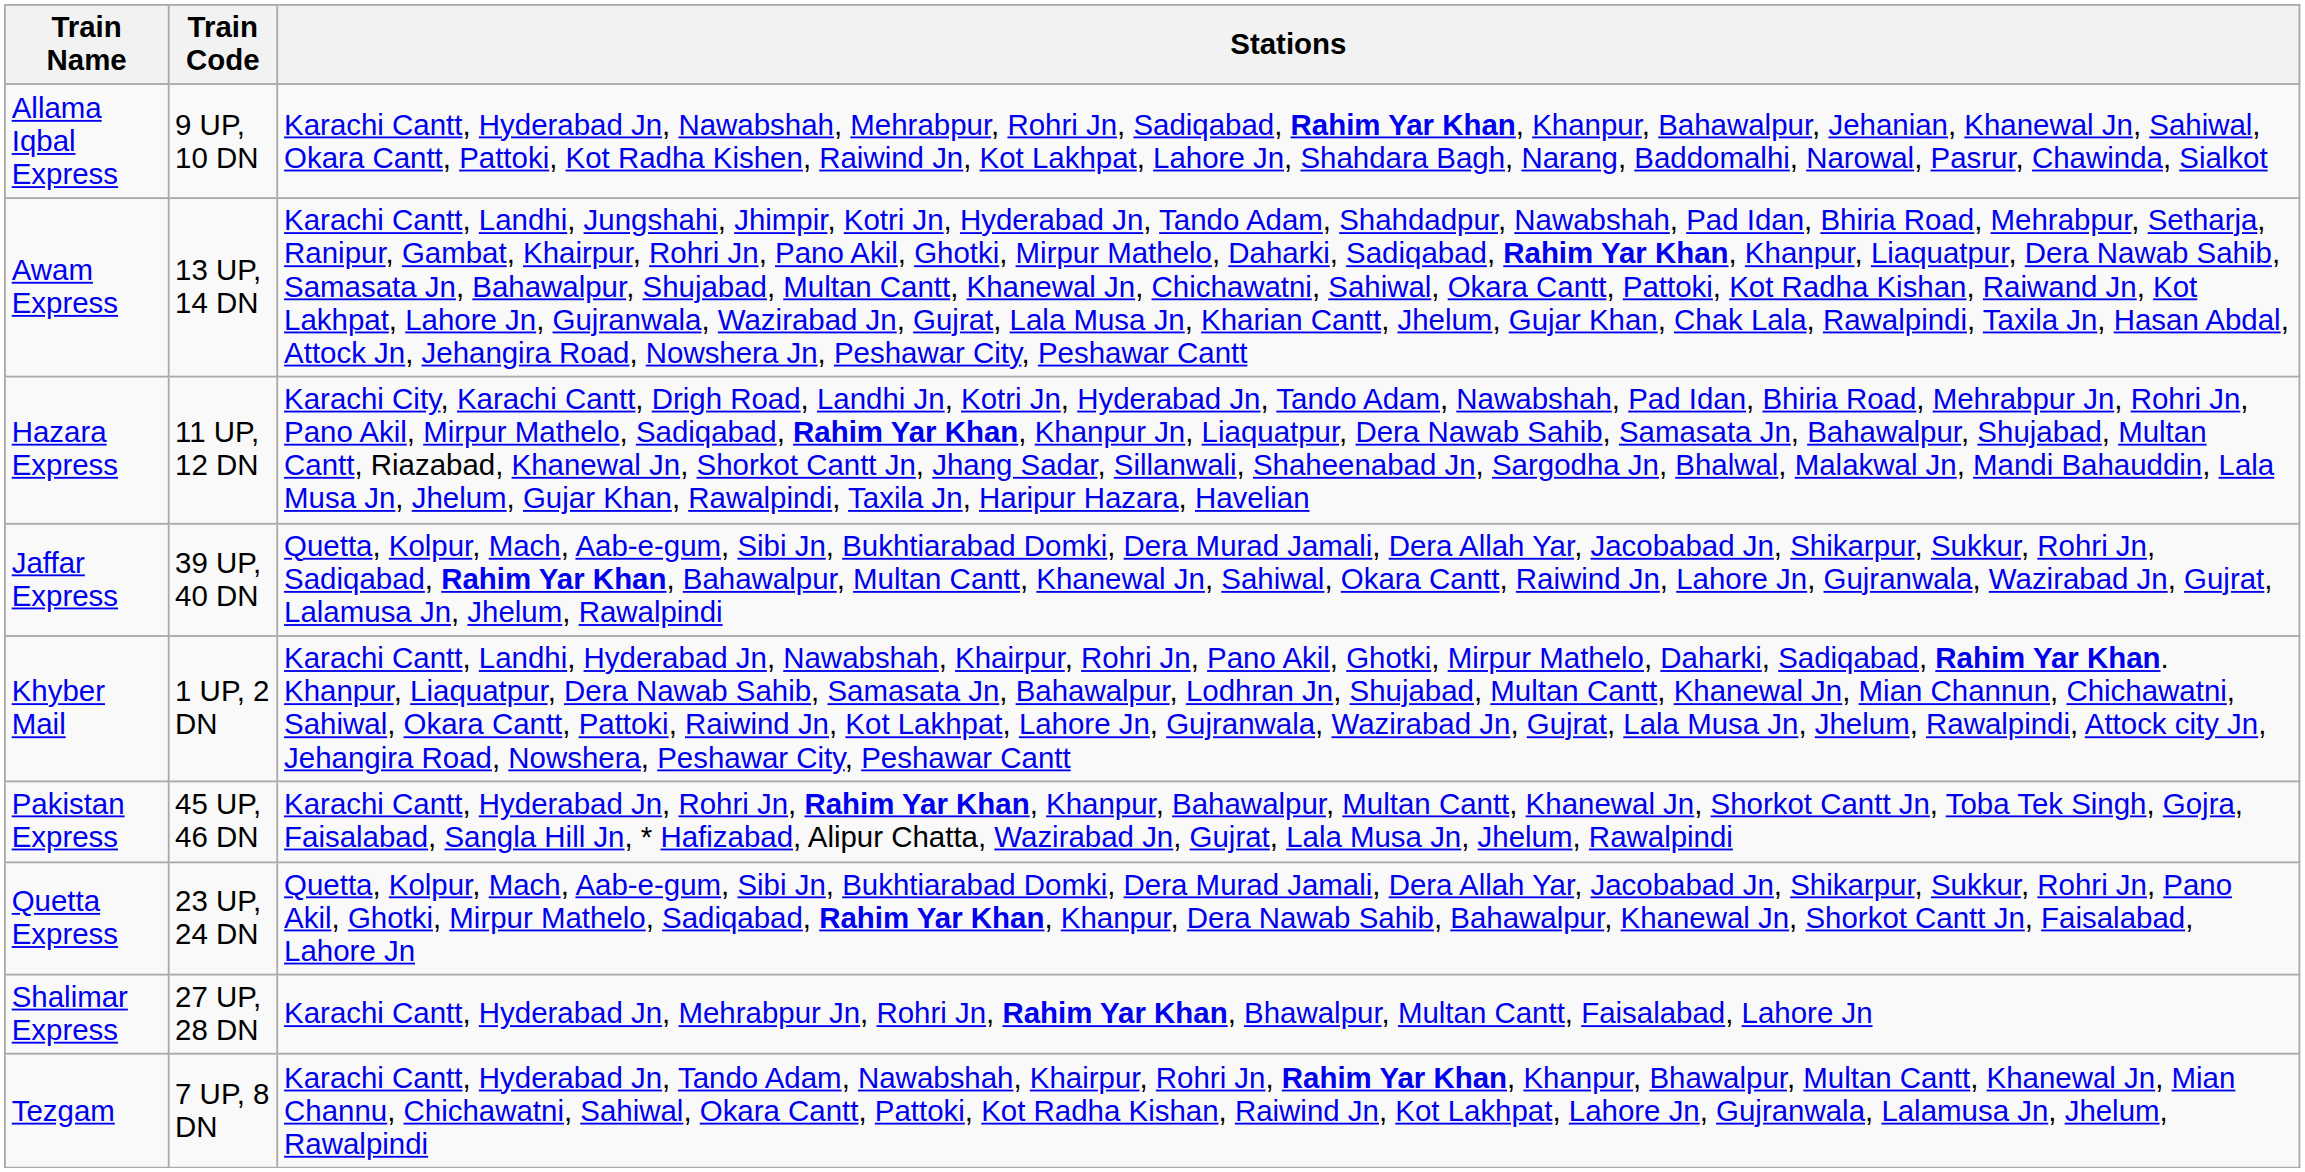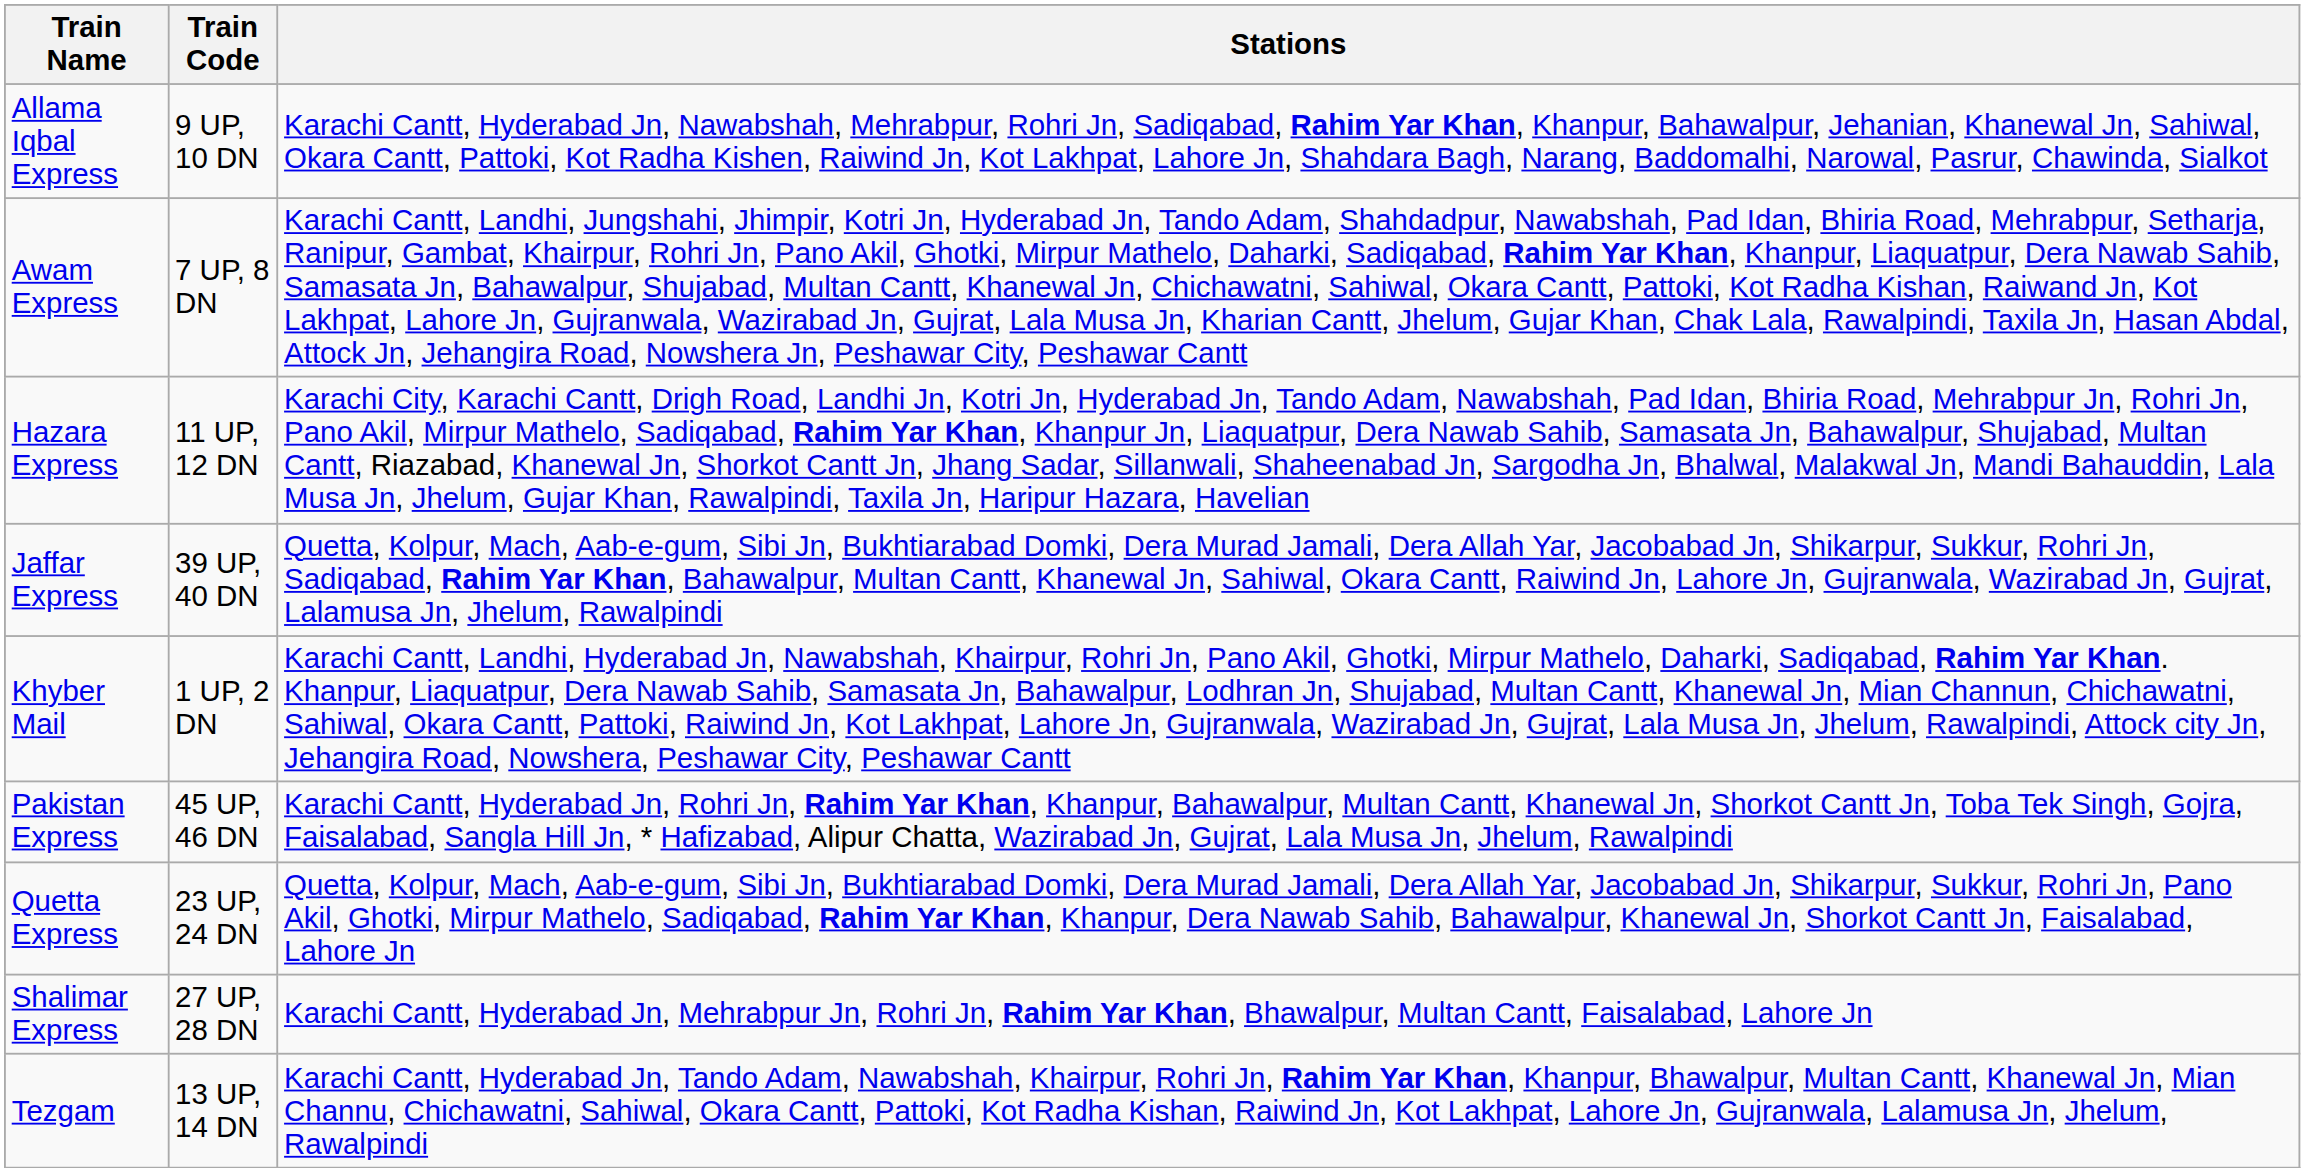 <table class="wikitable" style="text-align:left">
 <tr>
 <th>Train Name</th>
 <th>Train Code</th>
 <th>Stations</th>
 </tr>
 <tr>
 <td><a href='#'>Allama Iqbal Express</a></td>
 <td>9 UP, 10 DN</td>
 <td><a href='#'>Karachi Cantt</a>, <a href='#'>Hyderabad Jn</a>, <a href='#'>Nawabshah</a>, <a href='#'>Mehrabpur</a>, <a href='#'>Rohri Jn</a>, <a href='#'>Sadiqabad</a>, <strong><a href='#'>Rahim Yar Khan</a></strong>, <a href='#'>Khanpur</a>, <a href='#'>Bahawalpur</a>, <a href='#'>Jehanian</a>, <a href='#'>Khanewal Jn</a>, <a href='#'>Sahiwal</a>,   <a href='#'>Okara Cantt</a>, <a href='#'>Pattoki</a>, <a href='#'>Kot Radha Kishen</a>, <a href='#'>Raiwind Jn</a>, <a href='#'>Kot Lakhpat</a>, <a href='#'>Lahore Jn</a>, <a href='#'>Shahdara Bagh</a>, <a href='#'>Narang</a>, <a href='#'>Baddomalhi</a>, <a href='#'>Narowal</a>, <a href='#'>Pasrur</a>, <a href='#'>Chawinda</a>, <a href='#'>Sialkot</a></td>
 </tr>
 <tr>
 <td><a href='#'>Awam Express</a></td>
-<td>13 UP, 14 DN</td>
+<td>7 UP, 8 DN</td>
 <td><a href='#'>Karachi Cantt</a>, <a href='#'>Landhi</a>, <a href='#'>Jungshahi</a>, <a href='#'>Jhimpir</a>, <a href='#'>Kotri Jn</a>, <a href='#'>Hyderabad Jn</a>, <a href='#'>Tando Adam</a>, <a href='#'>Shahdadpur</a>,  <a href='#'>Nawabshah</a>, <a href='#'>Pad Idan</a>, <a href='#'>Bhiria Road</a>, <a href='#'>Mehrabpur</a>, <a href='#'>Setharja</a>, <a href='#'>Ranipur</a>, <a href='#'>Gambat</a>, <a href='#'>Khairpur</a>, <a href='#'>Rohri Jn</a>, <a href='#'>Pano Akil</a>, <a href='#'>Ghotki</a>, <a href='#'>Mirpur Mathelo</a>, <a href='#'>Daharki</a>, <a href='#'>Sadiqabad</a>, <strong><a href='#'>Rahim Yar Khan</a></strong>, <a href='#'>Khanpur</a>, <a href='#'>Liaquatpur</a>, <a href='#'>Dera Nawab Sahib</a>, <a href='#'>Samasata Jn</a>, <a href='#'>Bahawalpur</a>, <a href='#'>Shujabad</a>,  <a href='#'>Multan Cantt</a>, <a href='#'>Khanewal Jn</a>, <a href='#'>Chichawatni</a>,  <a href='#'>Sahiwal</a>, <a href='#'>Okara Cantt</a>, <a href='#'>Pattoki</a>, <a href='#'>Kot Radha Kishan</a>, <a href='#'>Raiwand Jn</a>, <a href='#'>Kot Lakhpat</a>, <a href='#'>Lahore Jn</a>, <a href='#'>Gujranwala</a>, <a href='#'>Wazirabad Jn</a>, <a href='#'>Gujrat</a>, <a href='#'>Lala Musa Jn</a>, <a href='#'>Kharian Cantt</a>, <a href='#'>Jhelum</a>, <a href='#'>Gujar Khan</a>, <a href='#'>Chak Lala</a>, <a href='#'>Rawalpindi</a>, <a href='#'>Taxila Jn</a>, <a href='#'>Hasan Abdal</a>, <a href='#'>Attock Jn</a>, <a href='#'>Jehangira Road</a>, <a href='#'>Nowshera Jn</a>, <a href='#'>Peshawar City</a>, <a href='#'>Peshawar Cantt</a></td>
 </tr>
 <tr>
 <td><a href='#'>Hazara Express</a></td>
 <td>11 UP, 12 DN</td>
 <td><a href='#'>Karachi City</a>, <a href='#'>Karachi Cantt</a>, <a href='#'>Drigh Road</a>, <a href='#'>Landhi Jn</a>, <a href='#'>Kotri Jn</a>, <a href='#'>Hyderabad Jn</a>, <a href='#'>Tando Adam</a>, <a href='#'>Nawabshah</a>, <a href='#'>Pad Idan</a>, <a href='#'>Bhiria Road</a>, <a href='#'>Mehrabpur Jn</a>, <a href='#'>Rohri Jn</a>, <a href='#'>Pano Akil</a>, <a href='#'>Mirpur Mathelo</a>, <a href='#'>Sadiqabad</a>, <strong><a href='#'>Rahim Yar Khan</a></strong>, <a href='#'>Khanpur Jn</a>, <a href='#'>Liaquatpur</a>, <a href='#'>Dera Nawab Sahib</a>, <a href='#'>Samasata Jn</a>, <a href='#'>Bahawalpur</a>, <a href='#'>Shujabad</a>,  <a href='#'>Multan Cantt</a>, Riazabad, <a href='#'>Khanewal Jn</a>, <a href='#'>Shorkot Cantt Jn</a>, <a href='#'>Jhang Sadar</a>, <a href='#'>Sillanwali</a>,  <a href='#'>Shaheenabad Jn</a>, <a href='#'>Sargodha Jn</a>, <a href='#'>Bhalwal</a>, <a href='#'>Malakwal Jn</a>, <a href='#'>Mandi Bahauddin</a>, <a href='#'>Lala Musa Jn</a>, <a href='#'>Jhelum</a>, <a href='#'>Gujar Khan</a>, <a href='#'>Rawalpindi</a>, <a href='#'>Taxila Jn</a>, <a href='#'>Haripur Hazara</a>, <a href='#'>Havelian</a></td>
 </tr>
 <tr>
 <td><a href='#'>Jaffar Express</a></td>
 <td>39 UP, 40 DN</td>
 <td><a href='#'>Quetta</a>, <a href='#'>Kolpur</a>, <a href='#'>Mach</a>, <a href='#'>Aab-e-gum</a>, <a href='#'>Sibi Jn</a>, <a href='#'>Bukhtiarabad Domki</a>, <a href='#'>Dera Murad Jamali</a>, <a href='#'>Dera Allah Yar</a>, <a href='#'>Jacobabad Jn</a>, <a href='#'>Shikarpur</a>, <a href='#'>Sukkur</a>, <a href='#'>Rohri Jn</a>, <a href='#'>Sadiqabad</a>, <strong><a href='#'>Rahim Yar Khan</a></strong>, <a href='#'>Bahawalpur</a>, <a href='#'>Multan Cantt</a>, <a href='#'>Khanewal Jn</a>, <a href='#'>Sahiwal</a>, <a href='#'>Okara Cantt</a>, <a href='#'>Raiwind Jn</a>, <a href='#'>Lahore Jn</a>, <a href='#'>Gujranwala</a>, <a href='#'>Wazirabad Jn</a>, <a href='#'>Gujrat</a>, <a href='#'>Lalamusa Jn</a>, <a href='#'>Jhelum</a>, <a href='#'>Rawalpindi</a></td>
 </tr>
 <tr>
 <td><a href='#'>Khyber Mail</a></td>
 <td>1 UP, 2 DN</td>
 <td><a href='#'>Karachi Cantt</a>, <a href='#'>Landhi</a>, <a href='#'>Hyderabad Jn</a>, <a href='#'>Nawabshah</a>, <a href='#'>Khairpur</a>, <a href='#'>Rohri Jn</a>, <a href='#'>Pano Akil</a>, <a href='#'>Ghotki</a>, <a href='#'>Mirpur Mathelo</a>, <a href='#'>Daharki</a>, <a href='#'>Sadiqabad</a>, <strong><a href='#'>Rahim Yar Khan</a></strong>. <a href='#'>Khanpur</a>, <a href='#'>Liaquatpur</a>, <a href='#'>Dera Nawab Sahib</a>, <a href='#'>Samasata Jn</a>, <a href='#'>Bahawalpur</a>, <a href='#'>Lodhran Jn</a>, <a href='#'>Shujabad</a>, <a href='#'>Multan Cantt</a>, <a href='#'>Khanewal Jn</a>, <a href='#'>Mian Channun</a>, <a href='#'>Chichawatni</a>, <a href='#'>Sahiwal</a>, <a href='#'>Okara Cantt</a>, <a href='#'>Pattoki</a>, <a href='#'>Raiwind Jn</a>, <a href='#'>Kot Lakhpat</a>, <a href='#'>Lahore Jn</a>, <a href='#'>Gujranwala</a>, <a href='#'>Wazirabad Jn</a>, <a href='#'>Gujrat</a>, <a href='#'>Lala Musa Jn</a>, <a href='#'>Jhelum</a>, <a href='#'>Rawalpindi</a>, <a href='#'>Attock city Jn</a>, <a href='#'>Jehangira Road</a>, <a href='#'>Nowshera</a>,  <a href='#'>Peshawar City</a>, <a href='#'>Peshawar Cantt</a></td>
 </tr>
 <tr>
 <td><a href='#'>Pakistan Express</a></td>
 <td>45 UP, 46 DN</td>
 <td><a href='#'>Karachi Cantt</a>, <a href='#'>Hyderabad Jn</a>, <a href='#'>Rohri Jn</a>, <strong><a href='#'>Rahim Yar Khan</a></strong>, <a href='#'>Khanpur</a>, <a href='#'>Bahawalpur</a>, <a href='#'>Multan Cantt</a>, <a href='#'>Khanewal Jn</a>, <a href='#'>Shorkot Cantt Jn</a>, <a href='#'>Toba Tek Singh</a>, <a href='#'>Gojra</a>, <a href='#'>Faisalabad</a>, <a href='#'>Sangla Hill Jn</a>, * <a href='#'>Hafizabad</a>, Alipur Chatta, <a href='#'>Wazirabad Jn</a>, <a href='#'>Gujrat</a>, <a href='#'>Lala Musa Jn</a>, <a href='#'>Jhelum</a>, <a href='#'>Rawalpindi</a></td>
 </tr>
 <tr>
 <td><a href='#'>Quetta Express</a></td>
 <td>23 UP, 24 DN</td>
 <td><a href='#'>Quetta</a>, <a href='#'>Kolpur</a>, <a href='#'>Mach</a>, <a href='#'>Aab-e-gum</a>, <a href='#'>Sibi Jn</a>, <a href='#'>Bukhtiarabad Domki</a>, <a href='#'>Dera Murad Jamali</a>, <a href='#'>Dera Allah Yar</a>, <a href='#'>Jacobabad Jn</a>, <a href='#'>Shikarpur</a>, <a href='#'>Sukkur</a>, <a href='#'>Rohri Jn</a>, <a href='#'>Pano Akil</a>, <a href='#'>Ghotki</a>, <a href='#'>Mirpur Mathelo</a>, <a href='#'>Sadiqabad</a>, <strong><a href='#'>Rahim Yar Khan</a></strong>, <a href='#'>Khanpur</a>, <a href='#'>Dera Nawab Sahib</a>, <a href='#'>Bahawalpur</a>, <a href='#'>Khanewal Jn</a>, <a href='#'>Shorkot Cantt Jn</a>, <a href='#'>Faisalabad</a>, <a href='#'>Lahore Jn</a></td>
 </tr>
 <tr>
 <td><a href='#'>Shalimar Express</a></td>
 <td>27 UP, 28 DN</td>
 <td><a href='#'>Karachi Cantt</a>, <a href='#'>Hyderabad Jn</a>, <a href='#'>Mehrabpur Jn</a>, <a href='#'>Rohri Jn</a>, <strong><a href='#'>Rahim Yar Khan</a></strong>,  <a href='#'>Bhawalpur</a>, <a href='#'>Multan Cantt</a>, <a href='#'>Faisalabad</a>, <a href='#'>Lahore Jn</a></td>
 </tr>
 <tr>
 <td><a href='#'>Tezgam</a></td>
-<td>7 UP, 8 DN</td>
+<td>13 UP, 14 DN</td>
 <td><a href='#'>Karachi Cantt</a>, <a href='#'>Hyderabad Jn</a>, <a href='#'>Tando Adam</a>, <a href='#'>Nawabshah</a>, <a href='#'>Khairpur</a>, <a href='#'>Rohri Jn</a>, <strong><a href='#'>Rahim Yar Khan</a></strong>, <a href='#'>Khanpur</a>, <a href='#'>Bhawalpur</a>, <a href='#'>Multan Cantt</a>, <a href='#'>Khanewal Jn</a>, <a href='#'>Mian Channu</a>, <a href='#'>Chichawatni</a>, <a href='#'>Sahiwal</a>, <a href='#'>Okara Cantt</a>, <a href='#'>Pattoki</a>, <a href='#'>Kot Radha Kishan</a>, <a href='#'>Raiwind Jn</a>, <a href='#'>Kot Lakhpat</a>, <a href='#'>Lahore Jn</a>, <a href='#'>Gujranwala</a>, <a href='#'>Lalamusa Jn</a>, <a href='#'>Jhelum</a>, <a href='#'>Rawalpindi</a></td>
 </tr>
 <tr>
 </tr>
 </table>
